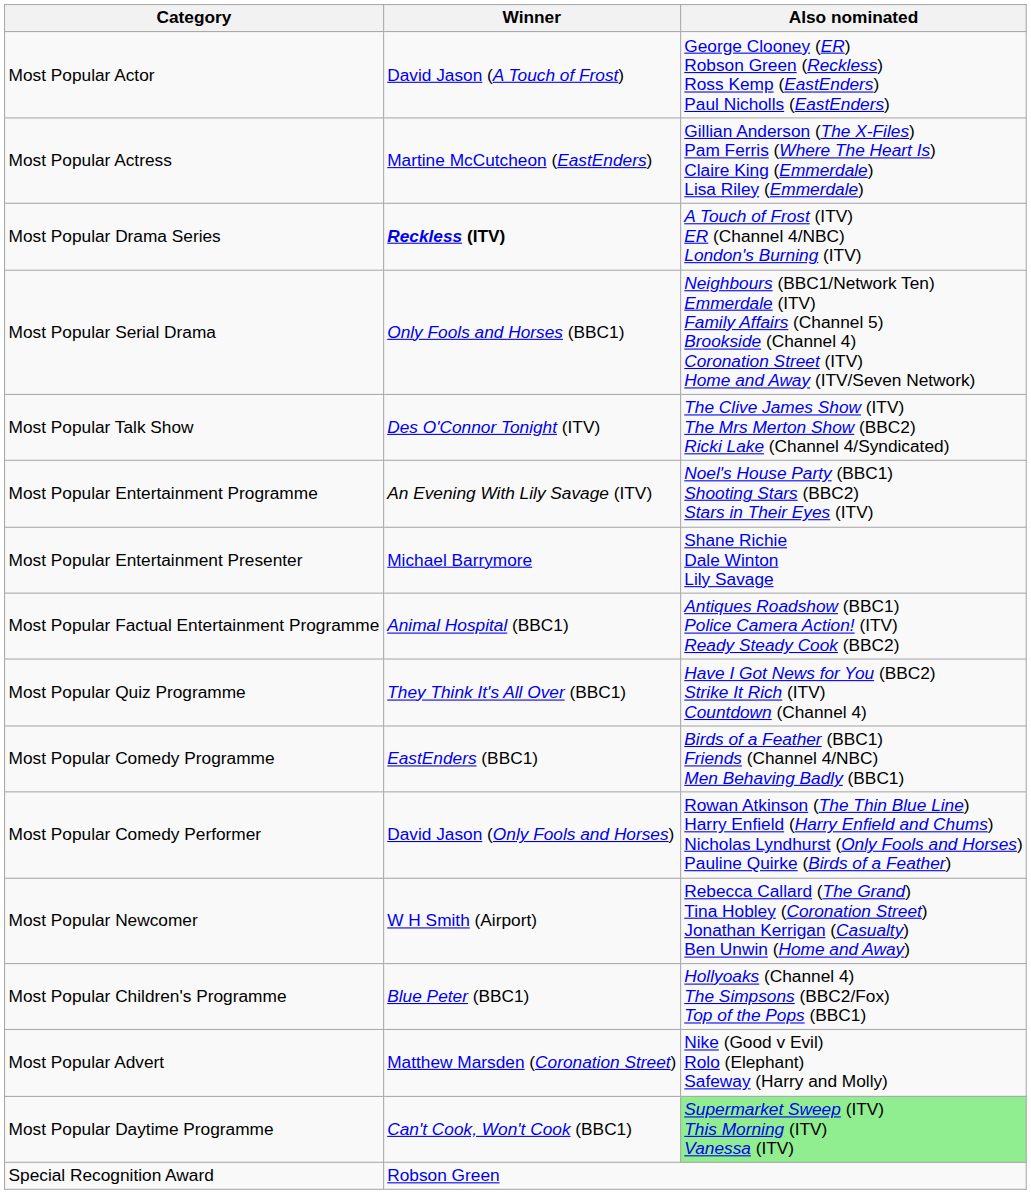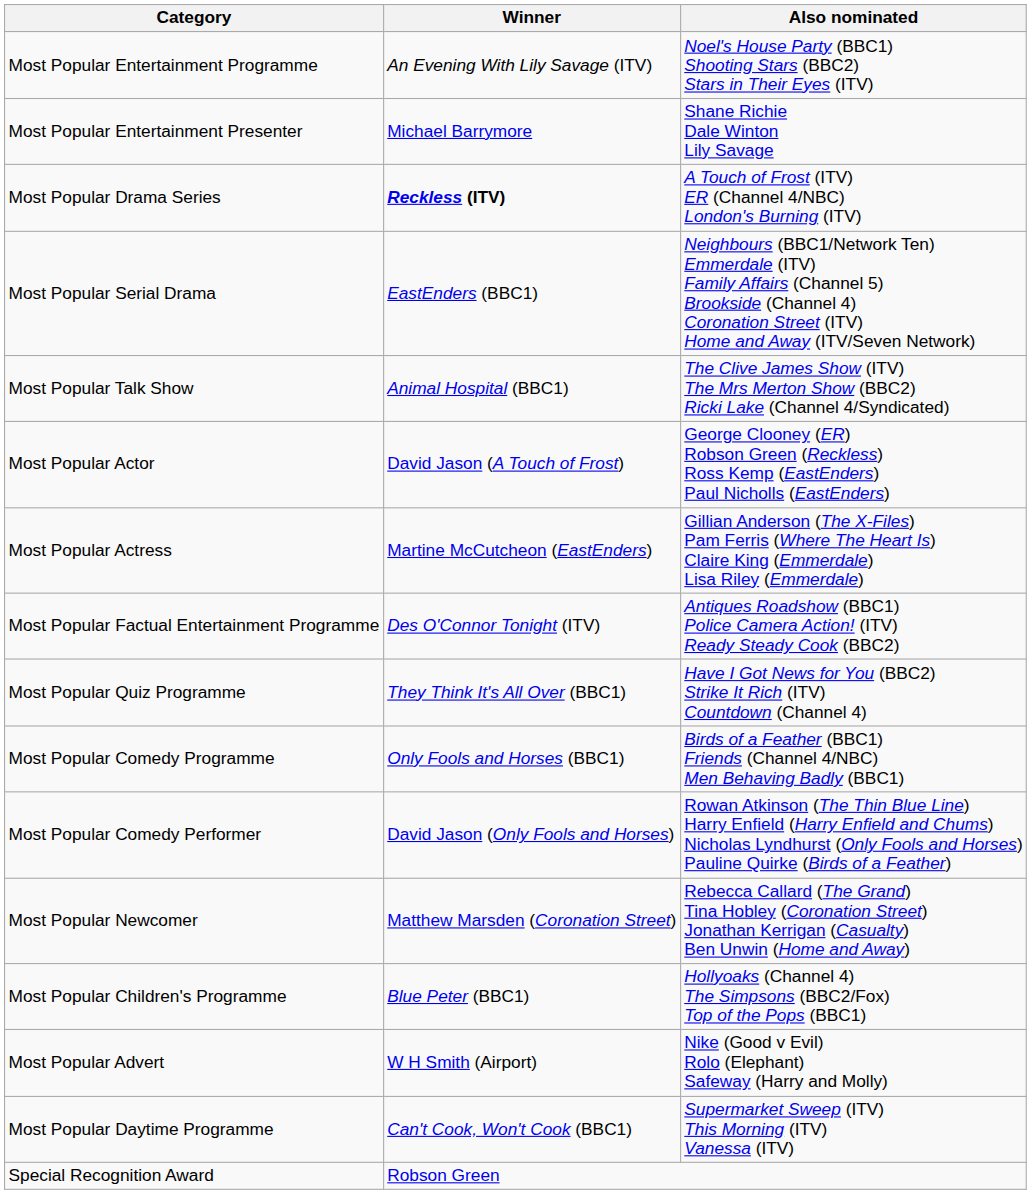 <table class="wikitable sortable">
 <tr>
 <th>Category</th>
 <th>Winner</th>
 <th>Also nominated</th>
+</tr>
+<tr>
+<td>Most Popular Entertainment Programme</td>
+<td><em>An Evening With Lily Savage</em> (ITV)</td>
+<td><em><a href='#'>Noel's House Party</a></em> (BBC1)<br><em><a href='#'>Shooting Stars</a></em> (BBC2)<br><em><a href='#'>Stars in Their Eyes</a></em> (ITV)</td>
+</tr>
+<tr>
+<td>Most Popular Entertainment Presenter</td>
+<td><a href='#'>Michael Barrymore</a></td>
+<td><a href='#'>Shane Richie</a><br><a href='#'>Dale Winton</a><br><a href='#'>Lily Savage</a></td>
+</tr>
+<tr>
+<td>Most Popular Drama Series</td>
+<td><strong><em><a href='#'>Reckless</a></em> (ITV)</strong></td>
+<td><em><a href='#'>A Touch of Frost</a></em> (ITV)<br><em><a href='#'>ER</a></em> (Channel 4/NBC)<br><em><a href='#'>London's Burning</a></em> (ITV)</td>
+</tr>
+<tr>
+<td>Most Popular Serial Drama</td>
+<td><em><a href='#'>EastEnders</a></em> (BBC1)</td>
+<td><em><a href='#'>Neighbours</a></em> (BBC1/Network Ten)<br><em><a href='#'>Emmerdale</a></em> (ITV)<br><em><a href='#'>Family Affairs</a></em> (Channel 5)<br><em><a href='#'>Brookside</a></em> (Channel 4)<br><em><a href='#'>Coronation Street</a></em> (ITV)<br><em><a href='#'>Home and Away</a></em> (ITV/Seven Network)</td>
+</tr>
+<tr>
+<td>Most Popular Talk Show</td>
+<td><em><a href='#'>Animal Hospital</a></em> (BBC1)</td>
+<td><em><a href='#'>The Clive James Show</a></em> (ITV)<br><em><a href='#'>The Mrs Merton Show</a></em> (BBC2)<br><em><a href='#'>Ricki Lake</a></em> (Channel 4/Syndicated)</td>
 </tr>
 <tr>
 <td>Most Popular Actor</td>
 <td><a href='#'>David Jason</a> (<em><a href='#'>A Touch of Frost</a></em>)</td>
 <td><a href='#'>George Clooney</a> (<em><a href='#'>ER</a></em>)<br><a href='#'>Robson Green</a> (<em><a href='#'>Reckless</a></em>)<br><a href='#'>Ross Kemp</a> (<em><a href='#'>EastEnders</a></em>)<br><a href='#'>Paul Nicholls</a> (<em><a href='#'>EastEnders</a></em>)</td>
 </tr>
 <tr>
 <td>Most Popular Actress</td>
 <td><a href='#'>Martine McCutcheon</a> (<em><a href='#'>EastEnders</a></em>)</td>
 <td><a href='#'>Gillian Anderson</a> (<em><a href='#'>The X-Files</a></em>)<br><a href='#'>Pam Ferris</a> (<em><a href='#'>Where The Heart Is</a></em>)<br><a href='#'>Claire King</a> (<em><a href='#'>Emmerdale</a></em>)<br><a href='#'>Lisa Riley</a> (<em><a href='#'>Emmerdale</a></em>)</td>
 </tr>
 <tr>
-<td>Most Popular Drama Series</td>
-<td><strong><em><a href='#'>Reckless</a></em> (ITV)</strong></td>
-<td><em><a href='#'>A Touch of Frost</a></em> (ITV)<br><em><a href='#'>ER</a></em> (Channel 4/NBC)<br><em><a href='#'>London's Burning</a></em> (ITV)</td>
-</tr>
-<tr>
-<td>Most Popular Serial Drama</td>
-<td><em><a href='#'>Only Fools and Horses</a></em> (BBC1)</td>
-<td><em><a href='#'>Neighbours</a></em> (BBC1/Network Ten)<br><em><a href='#'>Emmerdale</a></em> (ITV)<br><em><a href='#'>Family Affairs</a></em> (Channel 5)<br><em><a href='#'>Brookside</a></em> (Channel 4)<br><em><a href='#'>Coronation Street</a></em> (ITV)<br><em><a href='#'>Home and Away</a></em> (ITV/Seven Network)</td>
-</tr>
-<tr>
-<td>Most Popular Talk Show</td>
+<td>Most Popular Factual Entertainment Programme</td>
 <td><em><a href='#'>Des O'Connor Tonight</a></em> (ITV)</td>
-<td><em><a href='#'>The Clive James Show</a></em> (ITV)<br><em><a href='#'>The Mrs Merton Show</a></em> (BBC2)<br><em><a href='#'>Ricki Lake</a></em> (Channel 4/Syndicated)</td>
-</tr>
-<tr>
-<td>Most Popular Entertainment Programme</td>
-<td><em>An Evening With Lily Savage</em> (ITV)</td>
-<td><em><a href='#'>Noel's House Party</a></em> (BBC1)<br><em><a href='#'>Shooting Stars</a></em> (BBC2)<br><em><a href='#'>Stars in Their Eyes</a></em> (ITV)</td>
-</tr>
-<tr>
-<td>Most Popular Entertainment Presenter</td>
-<td><a href='#'>Michael Barrymore</a></td>
-<td><a href='#'>Shane Richie</a><br><a href='#'>Dale Winton</a><br><a href='#'>Lily Savage</a></td>
-</tr>
-<tr>
-<td>Most Popular Factual Entertainment Programme</td>
-<td><em><a href='#'>Animal Hospital</a></em> (BBC1)</td>
 <td><em><a href='#'>Antiques Roadshow</a></em> (BBC1)<br><em><a href='#'>Police Camera Action!</a></em> (ITV)<br><em><a href='#'>Ready Steady Cook</a></em> (BBC2)</td>
 </tr>
 <tr>
 <td>Most Popular Quiz Programme</td>
 <td><em><a href='#'>They Think It's All Over</a></em> (BBC1)</td>
 <td><em><a href='#'>Have I Got News for You</a></em> (BBC2)<br><em><a href='#'>Strike It Rich</a></em> (ITV)<br><em><a href='#'>Countdown</a></em> (Channel 4)</td>
 </tr>
 <tr>
 <td>Most Popular Comedy Programme</td>
-<td><em><a href='#'>EastEnders</a></em> (BBC1)</td>
+<td><em><a href='#'>Only Fools and Horses</a></em> (BBC1)</td>
 <td><em><a href='#'>Birds of a Feather</a></em> (BBC1)<br><em><a href='#'>Friends</a></em> (Channel 4/NBC)<br><em><a href='#'>Men Behaving Badly</a></em> (BBC1)</td>
 </tr>
 <tr>
 <td>Most Popular Comedy Performer</td>
 <td><a href='#'>David Jason</a> (<em><a href='#'>Only Fools and Horses</a></em>)</td>
 <td><a href='#'>Rowan Atkinson</a> (<em><a href='#'>The Thin Blue Line</a></em>)<br><a href='#'>Harry Enfield</a> (<em><a href='#'>Harry Enfield and Chums</a></em>)<br><a href='#'>Nicholas Lyndhurst</a> (<em><a href='#'>Only Fools and Horses</a></em>)<br><a href='#'>Pauline Quirke</a> (<em><a href='#'>Birds of a Feather</a></em>)</td>
 </tr>
 <tr>
 <td>Most Popular Newcomer</td>
-<td><a href='#'>W H Smith</a> (Airport)</td>
+<td><a href='#'>Matthew Marsden</a> (<em><a href='#'>Coronation Street</a></em>)</td>
 <td><a href='#'>Rebecca Callard</a> (<em><a href='#'>The Grand</a></em>)<br><a href='#'>Tina Hobley</a> (<em><a href='#'>Coronation Street</a></em>)<br><a href='#'>Jonathan Kerrigan</a> (<em><a href='#'>Casualty</a></em>)<br><a href='#'>Ben Unwin</a> (<em><a href='#'>Home and Away</a></em>)</td>
 </tr>
 <tr>
 <td>Most Popular Children's Programme</td>
 <td><em><a href='#'>Blue Peter</a></em> (BBC1)</td>
 <td><em><a href='#'>Hollyoaks</a></em> (Channel 4)<br><em><a href='#'>The Simpsons</a></em> (BBC2/Fox)<br><em><a href='#'>Top of the Pops</a></em> (BBC1)</td>
 </tr>
 <tr>
 <td>Most Popular Advert</td>
-<td><a href='#'>Matthew Marsden</a> (<em><a href='#'>Coronation Street</a></em>)</td>
+<td><a href='#'>W H Smith</a> (Airport)</td>
 <td><a href='#'>Nike</a> (Good v Evil)<br><a href='#'>Rolo</a> (Elephant)<br><a href='#'>Safeway</a> (Harry and Molly)</td>
 </tr>
 <tr>
 <td>Most Popular Daytime Programme</td>
 <td><em><a href='#'>Can't Cook, Won't Cook</a></em> (BBC1)</td>
-<td style="background: lightgreen;"><em><a href='#'>Supermarket Sweep</a></em> (ITV)<br><em><a href='#'>This Morning</a></em> (ITV)<br><em><a href='#'>Vanessa</a></em> (ITV)</td>
+<td><em><a href='#'>Supermarket Sweep</a></em> (ITV)<br><em><a href='#'>This Morning</a></em> (ITV)<br><em><a href='#'>Vanessa</a></em> (ITV)</td>
 </tr>
 <tr>
 <td>Special Recognition Award</td>
 <td colspan="2"><a href='#'>Robson Green</a></td>
 </tr>
 </table>
